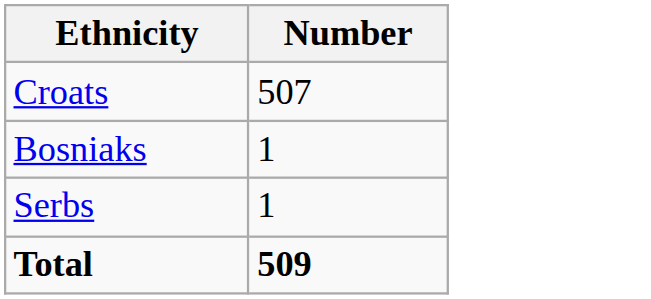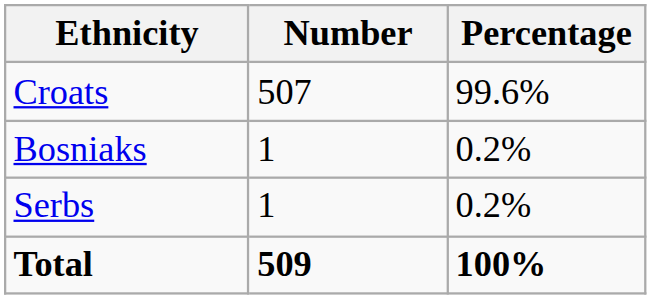 <table class="wikitable">
 <tr>
 <th width="100px">Ethnicity</th>
 <th width="80px">Number</th>
+<th width="80px">Percentage</th>
 </tr>
 <tr>
 <td><a href='#'>Croats</a></td>
 <td>507</td>
+<td>99.6%</td>
 </tr>
 <tr>
 <td><a href='#'>Bosniaks</a></td>
 <td>1</td>
+<td>0.2%</td>
 </tr>
 <tr>
 <td><a href='#'>Serbs</a></td>
 <td>1</td>
+<td>0.2%</td>
 </tr>
 <tr>
 <td><strong>Total</strong></td>
 <td><strong>509</strong></td>
+<td><strong>100%</strong></td>
 </tr>
 </table>
